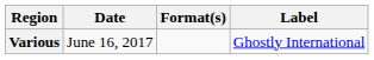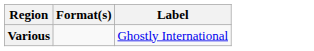 <table class="wikitable plainrowheaders">
 <tr>
 <th scope="col">Region</th>
-<th scope="col">Date</th>
 <th scope="col">Format(s)</th>
 <th scope="col">Label</th>
 </tr>
 <tr>
 <th scope="row">Various</th>
-<td>June 16, 2017</td>
 <td></td>
 <td><a href='#'>Ghostly International</a></td>
 </tr>
 </table>
